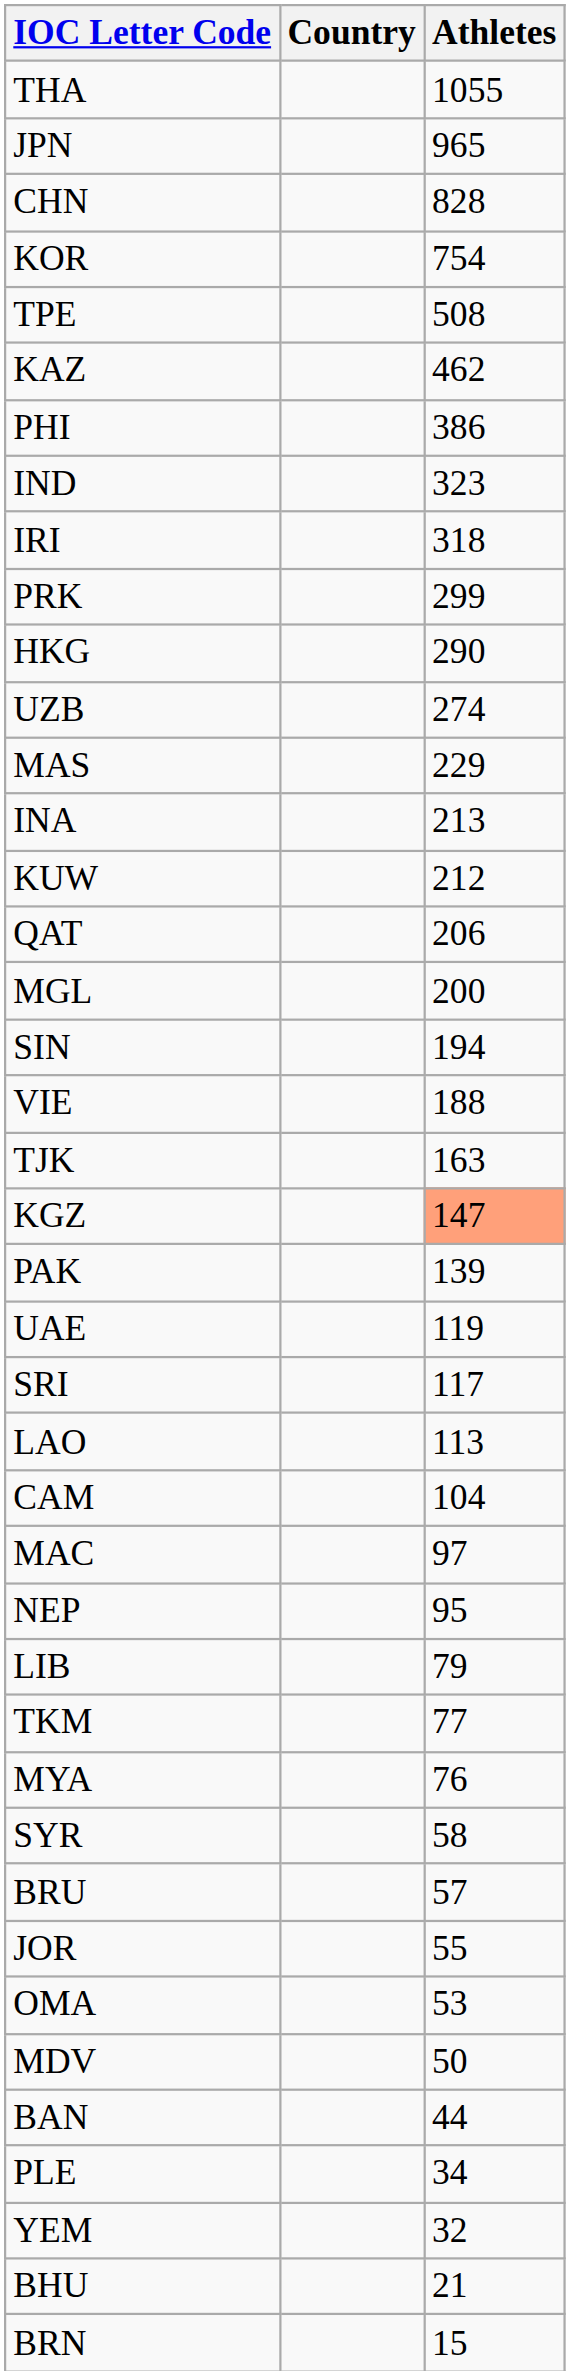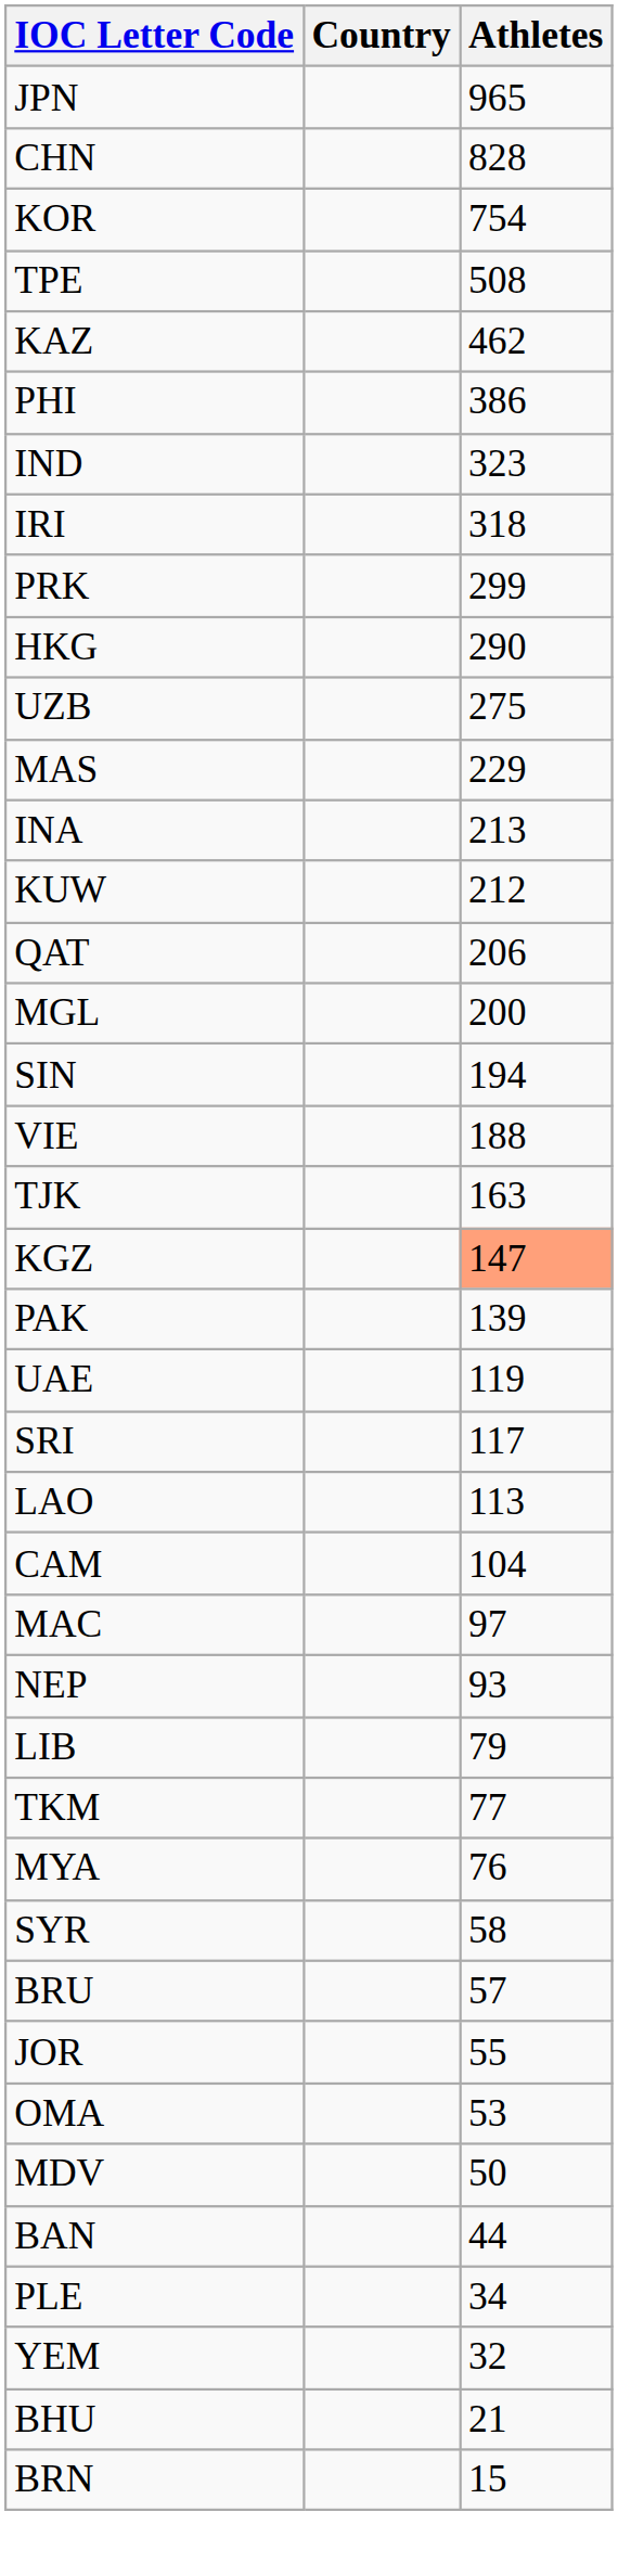 <table class="wikitable collapsible collapsed sortable" style="border:0;">
 <tr>
 <th><a href='#'>IOC Letter Code</a></th>
 <th>Country</th>
 <th>Athletes</th>
-</tr>
-<tr>
-<td>THA</td>
-<td></td>
-<td>1055</td>
 </tr>
 <tr>
 <td>JPN</td>
 <td></td>
 <td>965</td>
 </tr>
 <tr>
 <td>CHN</td>
 <td></td>
 <td>828</td>
 </tr>
 <tr>
 <td>KOR</td>
 <td></td>
 <td>754</td>
 </tr>
 <tr>
 <td>TPE</td>
 <td></td>
 <td>508</td>
 </tr>
 <tr>
 <td>KAZ</td>
 <td></td>
 <td>462</td>
 </tr>
 <tr>
 <td>PHI</td>
 <td></td>
 <td>386</td>
 </tr>
 <tr>
 <td>IND</td>
 <td></td>
 <td>323</td>
 </tr>
 <tr>
 <td>IRI</td>
 <td></td>
 <td>318</td>
 </tr>
 <tr>
 <td>PRK</td>
 <td></td>
 <td>299</td>
 </tr>
 <tr>
 <td>HKG</td>
 <td></td>
 <td>290</td>
 </tr>
 <tr>
 <td>UZB</td>
 <td></td>
-<td>274</td>
+<td>275</td>
 </tr>
 <tr>
 <td>MAS</td>
 <td></td>
 <td>229</td>
 </tr>
 <tr>
 <td>INA</td>
 <td></td>
 <td>213</td>
 </tr>
 <tr>
 <td>KUW</td>
 <td></td>
 <td>212</td>
 </tr>
 <tr>
 <td>QAT</td>
 <td></td>
 <td>206</td>
 </tr>
 <tr>
 <td>MGL</td>
 <td></td>
 <td>200</td>
 </tr>
 <tr>
 <td>SIN</td>
 <td></td>
 <td>194</td>
 </tr>
 <tr>
 <td>VIE</td>
 <td></td>
 <td>188</td>
 </tr>
 <tr>
 <td>TJK</td>
 <td></td>
 <td>163</td>
 </tr>
 <tr>
 <td>KGZ</td>
 <td></td>
 <td style="background: lightsalmon;">147</td>
 </tr>
 <tr>
 <td>PAK</td>
 <td></td>
 <td>139</td>
 </tr>
 <tr>
 <td>UAE</td>
 <td></td>
 <td>119</td>
 </tr>
 <tr>
 <td>SRI</td>
 <td></td>
 <td>117</td>
 </tr>
 <tr>
 <td>LAO</td>
 <td></td>
 <td>113</td>
 </tr>
 <tr>
 <td>CAM</td>
 <td></td>
 <td>104</td>
 </tr>
 <tr>
 <td>MAC</td>
 <td></td>
 <td>97</td>
 </tr>
 <tr>
 <td>NEP</td>
 <td></td>
-<td>95</td>
+<td>93</td>
 </tr>
 <tr>
 <td>LIB</td>
 <td></td>
 <td>79</td>
 </tr>
 <tr>
 <td>TKM</td>
 <td></td>
 <td>77</td>
 </tr>
 <tr>
 <td>MYA</td>
 <td></td>
 <td>76</td>
 </tr>
 <tr>
 <td>SYR</td>
 <td></td>
 <td>58</td>
 </tr>
 <tr>
 <td>BRU</td>
 <td></td>
 <td>57</td>
 </tr>
 <tr>
 <td>JOR</td>
 <td></td>
 <td>55</td>
 </tr>
 <tr>
 <td>OMA</td>
 <td></td>
 <td>53</td>
 </tr>
 <tr>
 <td>MDV</td>
 <td></td>
 <td>50</td>
 </tr>
 <tr>
 <td>BAN</td>
 <td></td>
 <td>44</td>
 </tr>
 <tr>
 <td>PLE</td>
 <td></td>
 <td>34</td>
 </tr>
 <tr>
 <td>YEM</td>
 <td></td>
 <td>32</td>
 </tr>
 <tr>
 <td>BHU</td>
 <td></td>
 <td>21</td>
 </tr>
 <tr>
 <td>BRN</td>
 <td></td>
 <td>15</td>
 </tr>
 <tr>
 </tr>
 </table>
